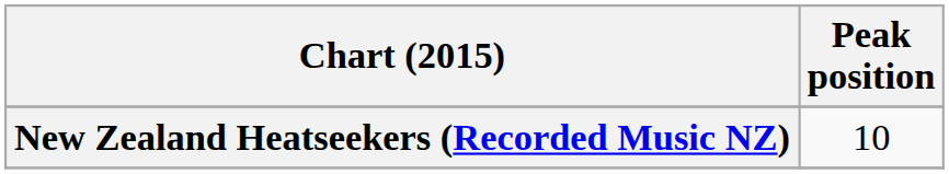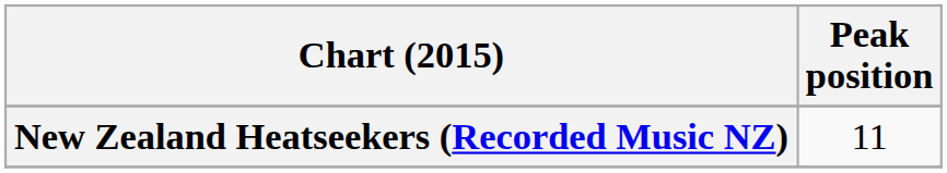 <table class="wikitable plainrowheaders sortable" style="text-align:center;">
 <tr>
 <th scope="col">Chart (2015)</th>
 <th scope="col">Peak<br>position</th>
 </tr>
 <tr>
 </tr>
 <tr>
 </tr>
 <tr>
 <th scope="row">New Zealand Heatseekers (<a href='#'>Recorded Music NZ</a>)</th>
-<td>10</td>
+<td>11</td>
 </tr>
 <tr>
 </tr>
 <tr>
 </tr>
 <tr>
 </tr>
 </table>
